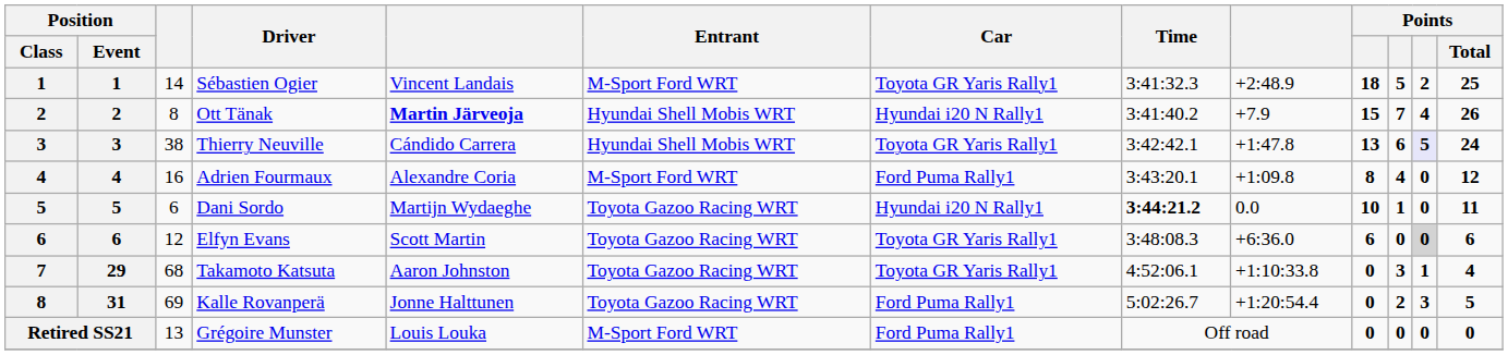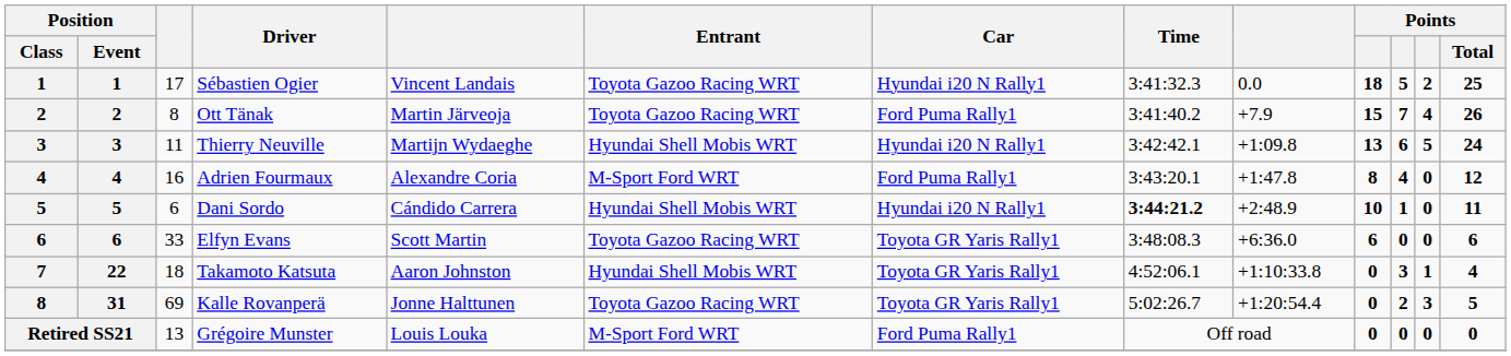 <table class="wikitable" width=85% style="font-size:85%">
 <tr>
 <th colspan="2">Position</th>
 <th rowspan="2"></th>
 <th rowspan="2">Driver</th>
 <th rowspan="2"></th>
 <th rowspan="2">Entrant</th>
 <th rowspan="2">Car</th>
 <th rowspan="2">Time</th>
 <th rowspan="2"></th>
 <th colspan="4">Points</th>
 </tr>
 <tr>
 <th>Class</th>
 <th>Event</th>
 <th></th>
 <th></th>
 <th><a href='#'></a></th>
 <th>Total</th>
 </tr>
 <tr>
 <th>1</th>
 <th>1</th>
-<td align="center">14</td>
+<td align="center">17</td>
 <td><a href='#'>Sébastien Ogier</a></td>
 <td><a href='#'>Vincent Landais</a></td>
-<td><a href='#'>M-Sport Ford WRT</a></td>
-<td><a href='#'>Toyota GR Yaris Rally1</a></td>
+<td><a href='#'>Toyota Gazoo Racing WRT</a></td>
+<td><a href='#'>Hyundai i20 N Rally1</a></td>
 <td>3:41:32.3</td>
-<td>+2:48.9</td>
+<td>0.0</td>
 <td align="center"><strong>18</strong></td>
 <td align="center"><strong>5</strong></td>
 <td align="center"><strong>2</strong></td>
 <td align="center"><strong>25</strong></td>
 </tr>
 <tr>
 <th>2</th>
 <th>2</th>
 <td align="center">8</td>
 <td><a href='#'>Ott Tänak</a></td>
-<td><strong><a href='#'>Martin Järveoja</a></strong></td>
-<td><a href='#'>Hyundai Shell Mobis WRT</a></td>
-<td><a href='#'>Hyundai i20 N Rally1</a></td>
+<td><a href='#'>Martin Järveoja</a></td>
+<td><a href='#'>Toyota Gazoo Racing WRT</a></td>
+<td><a href='#'>Ford Puma Rally1</a></td>
 <td>3:41:40.2</td>
 <td>+7.9</td>
 <td align="center"><strong>15</strong></td>
 <td align="center"><strong>7</strong></td>
 <td align="center"><strong>4</strong></td>
 <td align="center"><strong>26</strong></td>
 </tr>
 <tr>
 <th>3</th>
 <th>3</th>
-<td align="center">38</td>
+<td align="center">11</td>
 <td><a href='#'>Thierry Neuville</a></td>
-<td><a href='#'>Cándido Carrera</a></td>
+<td><a href='#'>Martijn Wydaeghe</a></td>
 <td><a href='#'>Hyundai Shell Mobis WRT</a></td>
-<td><a href='#'>Toyota GR Yaris Rally1</a></td>
+<td><a href='#'>Hyundai i20 N Rally1</a></td>
 <td>3:42:42.1</td>
-<td>+1:47.8</td>
+<td>+1:09.8</td>
 <td align="center"><strong>13</strong></td>
 <td align="center"><strong>6</strong></td>
-<td align="center" style="background: lavender;"><strong>5</strong></td>
+<td align="center"><strong>5</strong></td>
 <td align="center"><strong>24</strong></td>
 </tr>
 <tr>
 <th>4</th>
 <th>4</th>
 <td align="center">16</td>
 <td><a href='#'>Adrien Fourmaux</a></td>
 <td><a href='#'>Alexandre Coria</a></td>
 <td><a href='#'>M-Sport Ford WRT</a></td>
 <td><a href='#'>Ford Puma Rally1</a></td>
 <td>3:43:20.1</td>
-<td>+1:09.8</td>
+<td>+1:47.8</td>
 <td align="center"><strong>8</strong></td>
 <td align="center"><strong>4</strong></td>
 <td align="center"><strong>0</strong></td>
 <td align="center"><strong>12</strong></td>
 </tr>
 <tr>
 <th>5</th>
 <th>5</th>
 <td align="center">6</td>
 <td><a href='#'>Dani Sordo</a></td>
-<td><a href='#'>Martijn Wydaeghe</a></td>
-<td><a href='#'>Toyota Gazoo Racing WRT</a></td>
+<td><a href='#'>Cándido Carrera</a></td>
+<td><a href='#'>Hyundai Shell Mobis WRT</a></td>
 <td><a href='#'>Hyundai i20 N Rally1</a></td>
 <td><strong>3:44:21.2</strong></td>
-<td>0.0</td>
+<td>+2:48.9</td>
 <td align="center"><strong>10</strong></td>
 <td align="center"><strong>1</strong></td>
 <td align="center"><strong>0</strong></td>
 <td align="center"><strong>11</strong></td>
 </tr>
 <tr>
 <th>6</th>
 <th>6</th>
-<td align="center">12</td>
+<td align="center">33</td>
 <td><a href='#'>Elfyn Evans</a></td>
 <td><a href='#'>Scott Martin</a></td>
 <td><a href='#'>Toyota Gazoo Racing WRT</a></td>
 <td><a href='#'>Toyota GR Yaris Rally1</a></td>
 <td>3:48:08.3</td>
 <td>+6:36.0</td>
 <td align="center"><strong>6</strong></td>
 <td align="center"><strong>0</strong></td>
-<td align="center" style="background: lightgrey;"><strong>0</strong></td>
+<td align="center"><strong>0</strong></td>
 <td align="center"><strong>6</strong></td>
 </tr>
 <tr>
 <th>7</th>
-<th>29</th>
-<td align="center">68</td>
+<th>22</th>
+<td align="center">18</td>
 <td><a href='#'>Takamoto Katsuta</a></td>
 <td><a href='#'>Aaron Johnston</a></td>
-<td><a href='#'>Toyota Gazoo Racing WRT</a></td>
+<td><a href='#'>Hyundai Shell Mobis WRT</a></td>
 <td><a href='#'>Toyota GR Yaris Rally1</a></td>
 <td>4:52:06.1</td>
 <td>+1:10:33.8</td>
 <td align="center"><strong>0</strong></td>
 <td align="center"><strong>3</strong></td>
 <td align="center"><strong>1</strong></td>
 <td align="center"><strong>4</strong></td>
 </tr>
 <tr>
 <th>8</th>
 <th>31</th>
 <td align="center">69</td>
 <td><a href='#'>Kalle Rovanperä</a></td>
 <td><a href='#'>Jonne Halttunen</a></td>
 <td><a href='#'>Toyota Gazoo Racing WRT</a></td>
-<td><a href='#'>Ford Puma Rally1</a></td>
+<td><a href='#'>Toyota GR Yaris Rally1</a></td>
 <td>5:02:26.7</td>
 <td>+1:20:54.4</td>
 <td align="center"><strong>0</strong></td>
 <td align="center"><strong>2</strong></td>
 <td align="center"><strong>3</strong></td>
 <td align="center"><strong>5</strong></td>
 </tr>
 <tr>
 <th colspan="2">Retired SS21</th>
 <td align="center">13</td>
 <td><a href='#'>Grégoire Munster</a></td>
 <td><a href='#'>Louis Louka</a></td>
 <td><a href='#'>M-Sport Ford WRT</a></td>
 <td><a href='#'>Ford Puma Rally1</a></td>
 <td align="center" colspan="2">Off road</td>
 <td align="center"><strong>0</strong></td>
 <td align="center"><strong>0</strong></td>
 <td align="center"><strong>0</strong></td>
 <td align="center"><strong>0</strong></td>
 </tr>
 <tr>
 </tr>
 </table>
